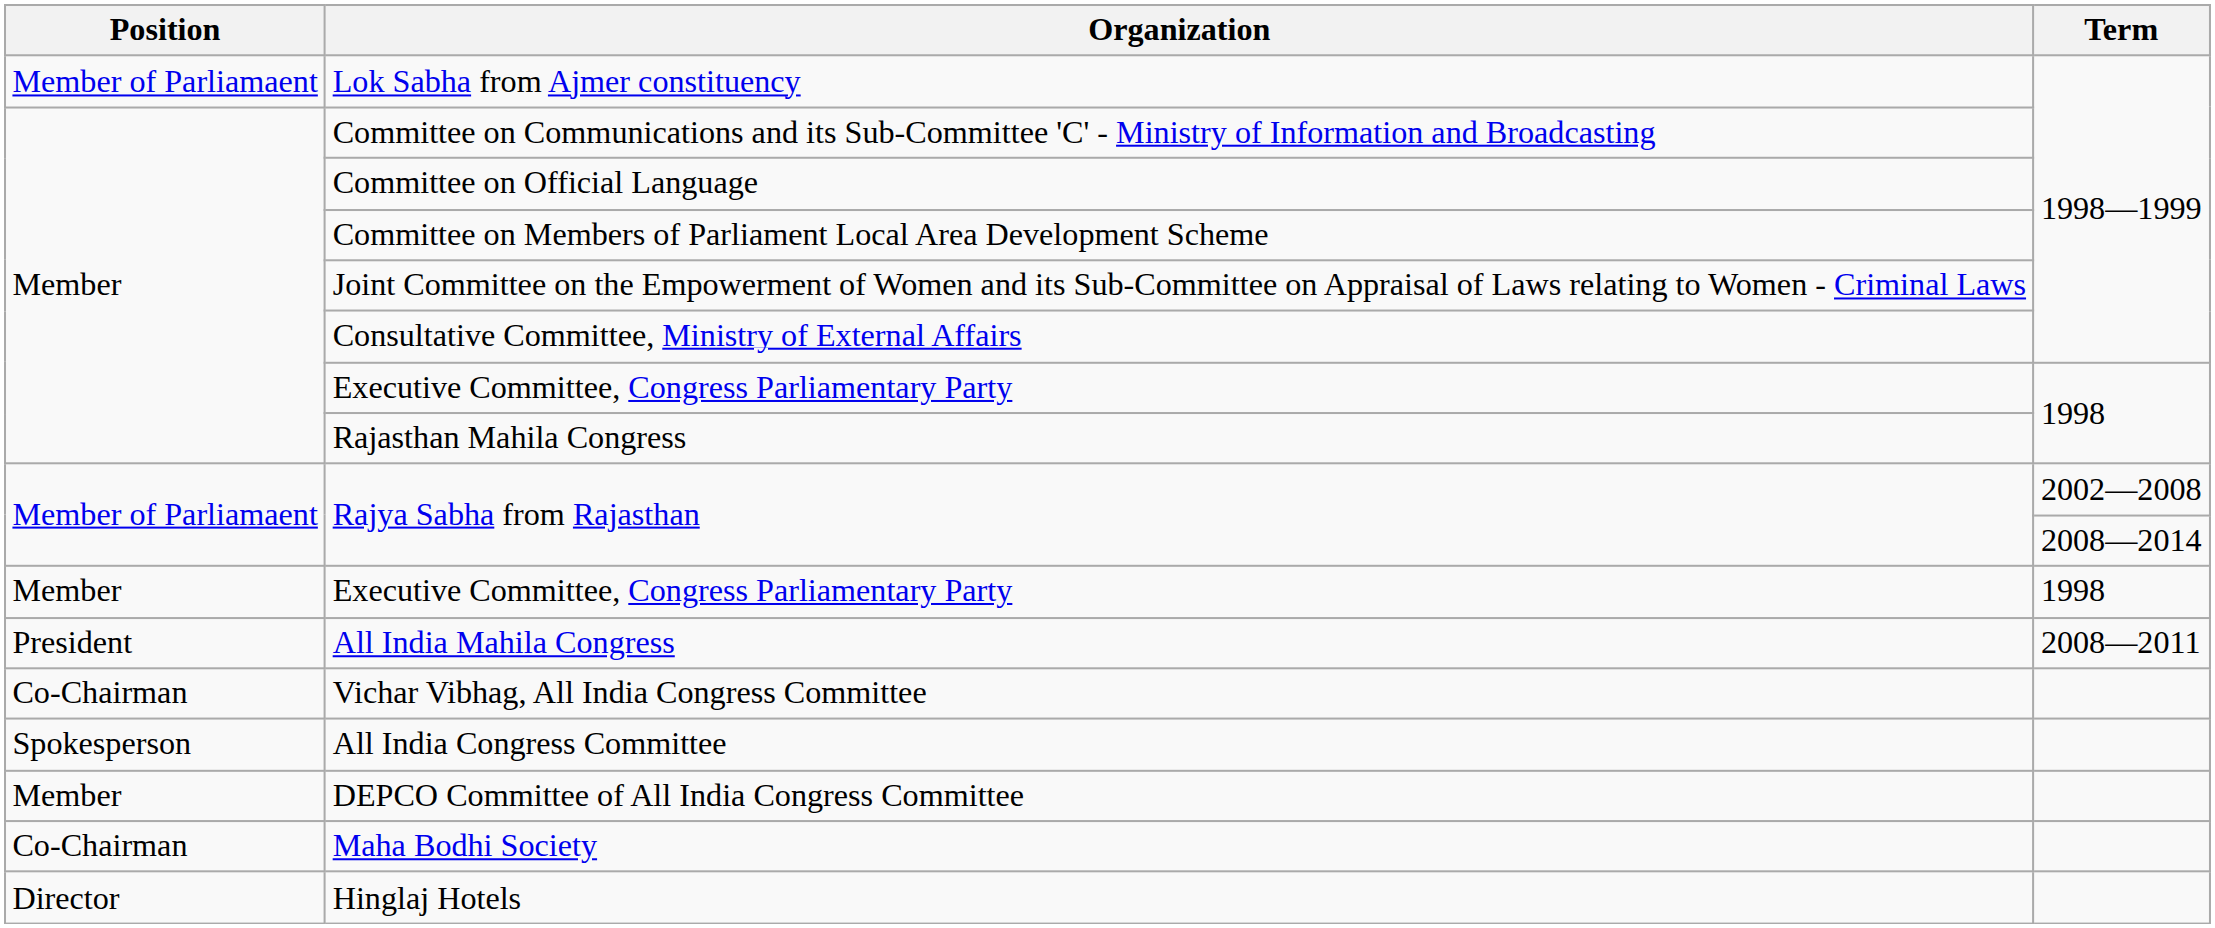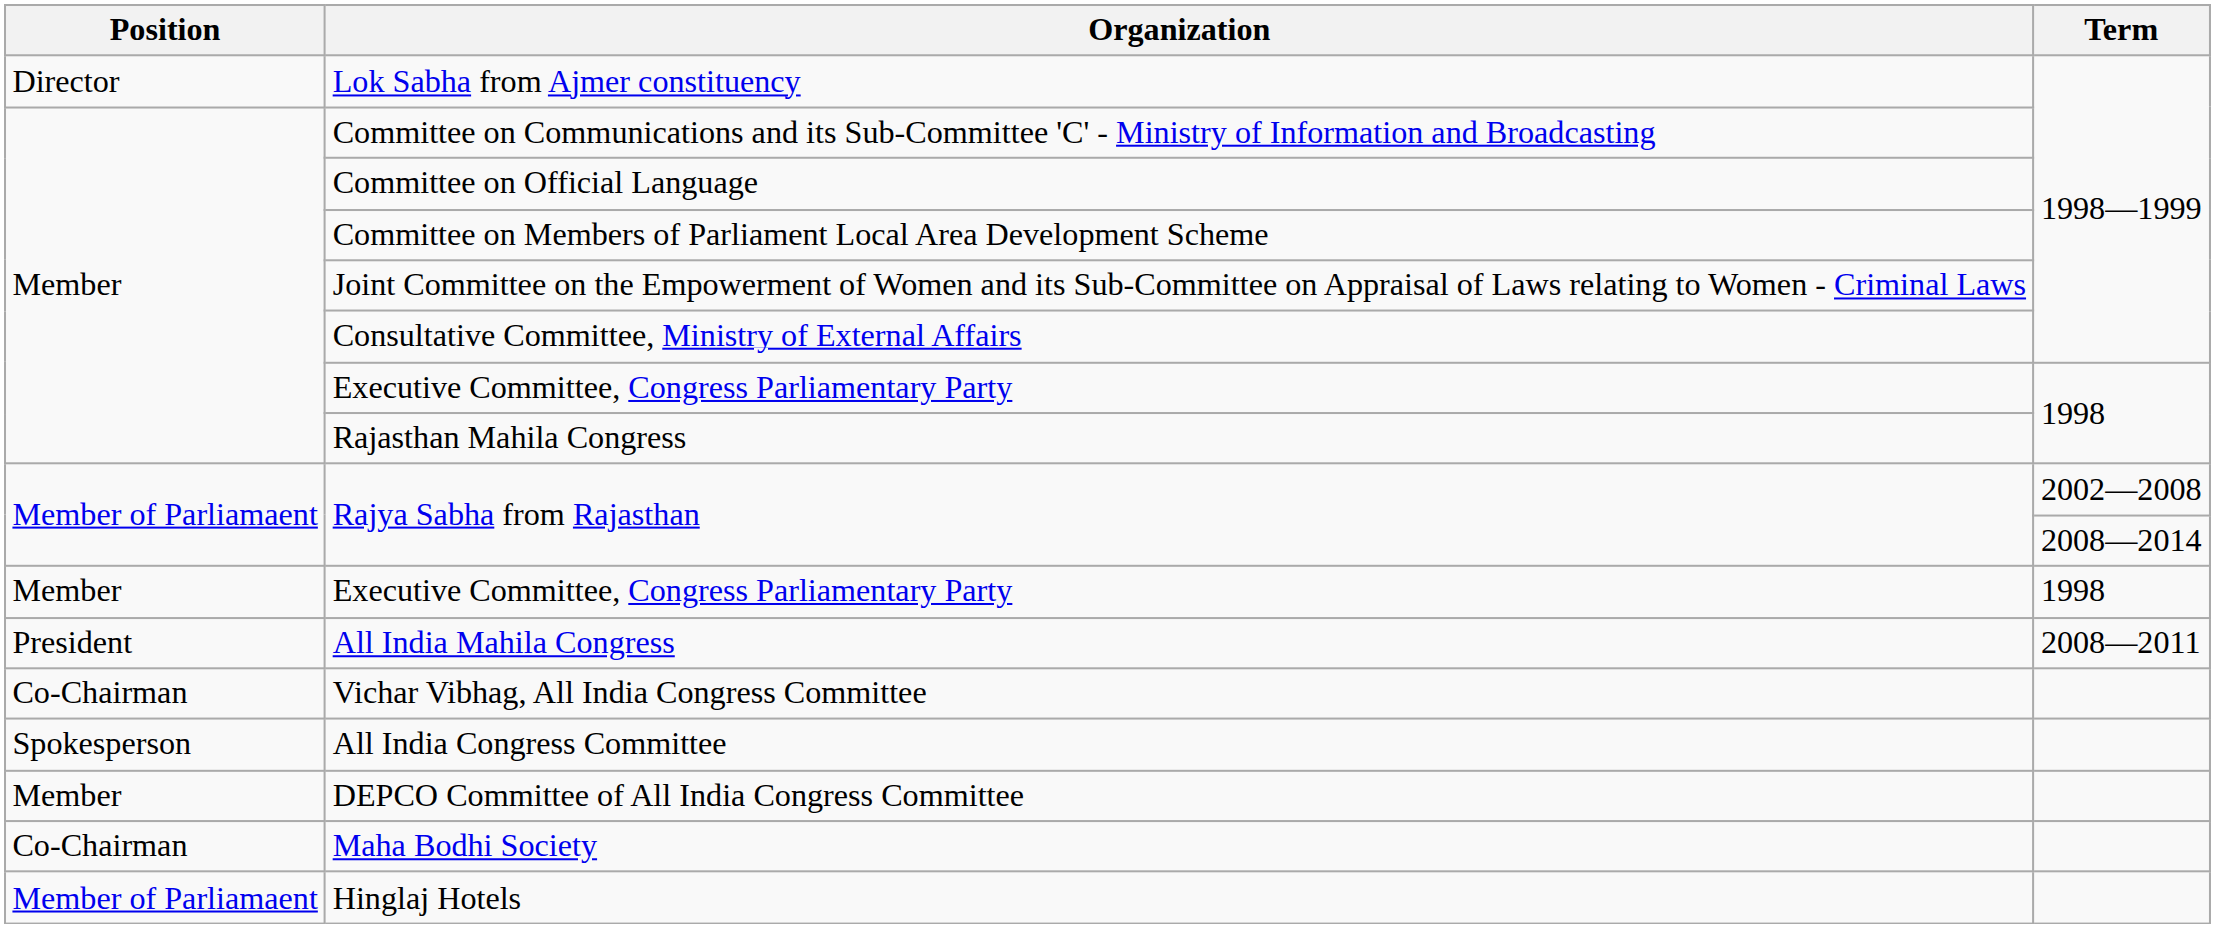 <table class="wikitable">
 <tr>
 <th>Position</th>
 <th>Organization</th>
 <th>Term</th>
 </tr>
 <tr>
-<td><a href='#'>Member of Parliamaent</a></td>
+<td>Director</td>
 <td><a href='#'>Lok Sabha</a> from <a href='#'>Ajmer constituency</a></td>
 <td rowspan="6">1998—1999</td>
 </tr>
 <tr>
 <td rowspan="7">Member</td>
 <td>Committee on Communications and its Sub-Committee 'C' - <a href='#'>Ministry of Information and Broadcasting</a></td>
 </tr>
 <tr>
 <td>Committee on Official Language</td>
 </tr>
 <tr>
 <td>Committee on Members of Parliament Local Area Development Scheme</td>
 </tr>
 <tr>
 <td>Joint Committee on the Empowerment of Women and its Sub-Committee on Appraisal of Laws relating to Women - <a href='#'>Criminal Laws</a></td>
 </tr>
 <tr>
 <td>Consultative Committee, <a href='#'>Ministry of External Affairs</a></td>
 </tr>
 <tr>
 <td>Executive Committee, <a href='#'>Congress Parliamentary Party</a></td>
 <td rowspan="2">1998</td>
 </tr>
 <tr>
 <td>Rajasthan Mahila Congress</td>
 </tr>
 <tr>
 <td rowspan="2"><a href='#'>Member of Parliamaent</a></td>
 <td rowspan="2"><a href='#'>Rajya Sabha</a> from <a href='#'>Rajasthan</a></td>
 <td>2002—2008</td>
 </tr>
 <tr>
 <td>2008—2014</td>
 </tr>
 <tr>
 <td>Member</td>
 <td>Executive Committee, <a href='#'>Congress Parliamentary Party</a></td>
 <td>1998</td>
 </tr>
 <tr>
 <td>President</td>
 <td><a href='#'>All India Mahila Congress</a></td>
 <td>2008—2011</td>
 </tr>
 <tr>
 <td>Co-Chairman</td>
 <td>Vichar Vibhag, All India Congress Committee</td>
 <td></td>
 </tr>
 <tr>
 <td>Spokesperson</td>
 <td>All India Congress Committee</td>
 <td></td>
 </tr>
 <tr>
 <td>Member</td>
 <td>DEPCO Committee of All India Congress Committee</td>
 <td></td>
 </tr>
 <tr>
 <td>Co-Chairman</td>
 <td><a href='#'>Maha Bodhi Society</a></td>
 <td></td>
 </tr>
 <tr>
-<td>Director</td>
+<td><a href='#'>Member of Parliamaent</a></td>
 <td>Hinglaj Hotels</td>
 <td></td>
 </tr>
 </table>
